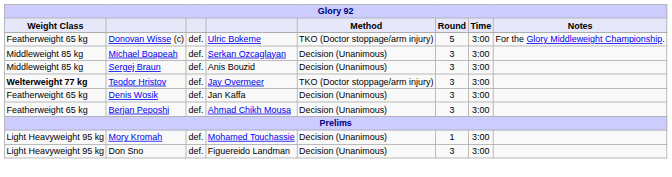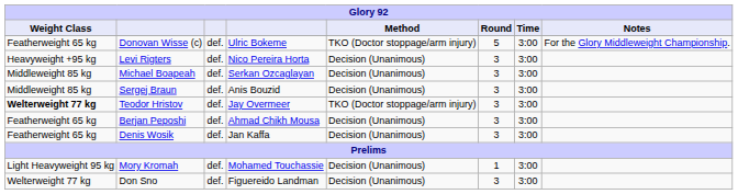 <table class="wikitable" style="font-size: 70%;">
 <tr>
 <th colspan="8" style="background-color: #ccf; color: #000080; text-align: center;"><strong>Glory 92</strong></th>
 </tr>
 <tr>
 <th colspan="1" style="background-color: #E6E8FA; color: #000000; text-align: center;">Weight Class</th>
 <th colspan="1" style="background-color: #E6E8FA; color: #000000; text-align: center;"></th>
 <th colspan="1" style="background-color: #E6E8FA; color: #000000; text-align: center;"></th>
 <th colspan="1" style="background-color: #E6E8FA; color: #000000; text-align: center;"></th>
 <th colspan="1" style="background-color: #E6E8FA; color: #000000; text-align: center;">Method</th>
 <th colspan="1" style="background-color: #E6E8FA; color: #000000; text-align: center;">Round</th>
 <th colspan="1" style="background-color: #E6E8FA; color: #000000; text-align: center;">Time</th>
 <th colspan="1" style="background-color: #E6E8FA; color: #000000; text-align: center;">Notes</th>
 </tr>
 <tr>
 </tr>
 <tr>
 <td>Featherweight 65 kg</td>
 <td> <a href='#'>Donovan Wisse</a> (c)</td>
 <td align=center>def.</td>
 <td> <a href='#'>Ulric Bokeme</a></td>
 <td>TKO (Doctor stoppage/arm injury)</td>
 <td align=center>5</td>
 <td align=center>3:00</td>
 <td>For the <a href='#'>Glory Middleweight Championship</a>.</td>
+</tr>
+<tr>
+<td>Heavyweight +95 kg</td>
+<td> <a href='#'>Levi Rigters</a></td>
+<td align=center>def.</td>
+<td> <a href='#'>Nico Pereira Horta</a></td>
+<td>Decision (Unanimous)</td>
+<td align=center>3</td>
+<td align=center>3:00</td>
+<td></td>
 </tr>
 <tr>
 <td>Middleweight 85 kg</td>
 <td> <a href='#'>Michael Boapeah</a></td>
 <td align=center>def.</td>
 <td> <a href='#'>Serkan Ozcaglayan</a></td>
 <td>Decision (Unanimous)</td>
 <td align=center>3</td>
 <td align=center>3:00</td>
 <td></td>
 </tr>
 <tr>
 <td>Middleweight 85 kg</td>
 <td> <a href='#'>Sergej Braun</a></td>
 <td align=center>def.</td>
 <td> Anis Bouzid</td>
 <td>Decision (Unanimous)</td>
 <td align=center>3</td>
 <td align=center>3:00</td>
 <td></td>
 </tr>
 <tr>
 <td><strong>Welterweight 77 kg</strong></td>
 <td> <a href='#'>Teodor Hristov</a></td>
 <td align=center>def.</td>
 <td> <a href='#'>Jay Overmeer</a></td>
 <td>TKO (Doctor stoppage/arm injury)</td>
 <td align=center>3</td>
 <td align=center>3:00</td>
 <td></td>
 </tr>
 <tr>
 <td>Featherweight 65 kg</td>
-<td> <a href='#'>Denis Wosik</a></td>
+<td> <a href='#'>Berjan Peposhi</a></td>
 <td align=center>def.</td>
-<td> Jan Kaffa</td>
+<td> <a href='#'>Ahmad Chikh Mousa</a></td>
 <td>Decision (Unanimous)</td>
 <td align=center>3</td>
 <td align=center>3:00</td>
 <td></td>
 </tr>
 <tr>
 <td>Featherweight 65 kg</td>
-<td> <a href='#'>Berjan Peposhi</a></td>
+<td> <a href='#'>Denis Wosik</a></td>
 <td align=center>def.</td>
-<td> <a href='#'>Ahmad Chikh Mousa</a></td>
+<td> Jan Kaffa</td>
 <td>Decision (Unanimous)</td>
 <td align=center>3</td>
 <td align=center>3:00</td>
 <td></td>
 </tr>
 <tr>
 <th colspan="8" style="background-color: #ccf; color: #000080; text-align: center;"><strong>Prelims</strong></th>
 </tr>
 <tr>
 <td>Light Heavyweight 95 kg</td>
 <td> <a href='#'>Mory Kromah</a></td>
 <td align=center>def.</td>
 <td> <a href='#'>Mohamed Touchassie</a></td>
 <td>Decision (Unanimous)</td>
 <td align=center>1</td>
 <td align=center>3:00</td>
 <td></td>
 </tr>
 <tr>
-<td>Light Heavyweight 95 kg</td>
+<td>Welterweight 77 kg</td>
 <td> Don Sno</td>
 <td align=center>def.</td>
 <td> Figuereido Landman</td>
 <td>Decision (Unanimous)</td>
 <td align=center>3</td>
 <td align=center>3:00</td>
 <td></td>
 </tr>
 </table>
